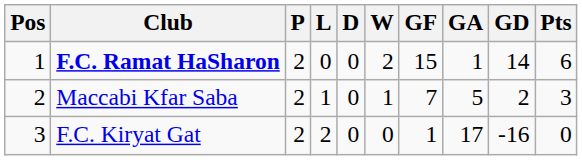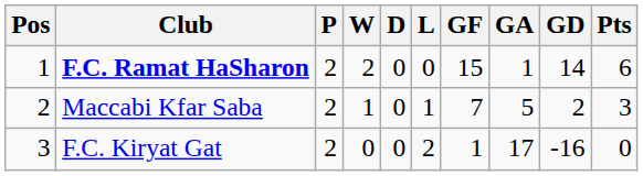 <table class=wikitable style=text-align:right>
 <tr>
 <th>Pos</th>
 <th>Club</th>
 <th>P</th>
+<th>W</th>
+<th>D</th>
 <th>L</th>
-<th>D</th>
-<th>W</th>
 <th>GF</th>
 <th>GA</th>
 <th>GD</th>
 <th>Pts</th>
 </tr>
 <tr>
 <td>1</td>
 <td align=left><strong><a href='#'>F.C. Ramat HaSharon</a></strong></td>
 <td>2</td>
+<td>2</td>
 <td>0</td>
 <td>0</td>
-<td>2</td>
 <td>15</td>
 <td>1</td>
 <td>14</td>
 <td>6</td>
 </tr>
 <tr>
 <td>2</td>
 <td align=left><a href='#'>Maccabi Kfar Saba</a></td>
 <td>2</td>
 <td>1</td>
 <td>0</td>
 <td>1</td>
 <td>7</td>
 <td>5</td>
 <td>2</td>
 <td>3</td>
 </tr>
 <tr>
 <td>3</td>
 <td align=left><a href='#'>F.C. Kiryat Gat</a></td>
 <td>2</td>
-<td>2</td>
 <td>0</td>
 <td>0</td>
+<td>2</td>
 <td>1</td>
 <td>17</td>
 <td>-16</td>
 <td>0</td>
 </tr>
 </table>
